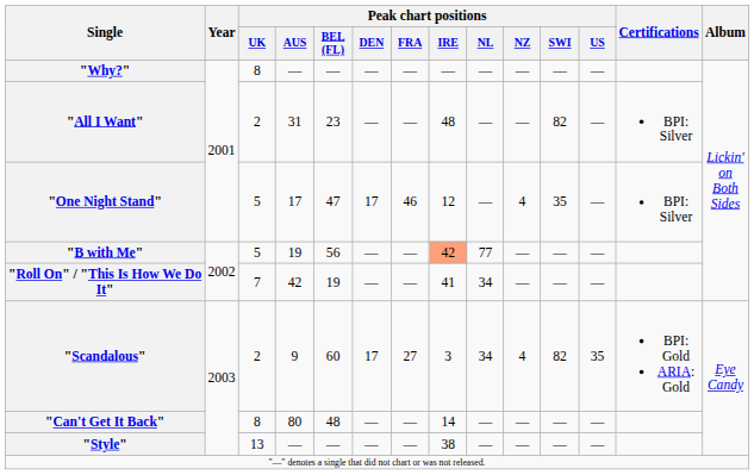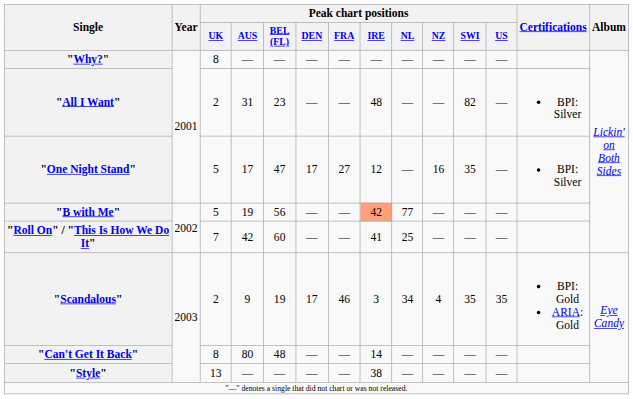 <table class="wikitable plainrowheaders" style="text-align:center;">
 <tr>
 <th scope="col" rowspan="2" style="width:16em;">Single</th>
 <th scope="col" rowspan="2">Year</th>
 <th scope="col" colspan="10">Peak chart positions</th>
 <th scope="col" rowspan="2"><a href='#'>Certifications</a></th>
 <th scope="col" rowspan="2">Album</th>
 </tr>
 <tr>
 <th scope="col" style="width:3em;font-size:85%;"><a href='#'>UK</a><br></th>
 <th scope="col" style="width:3em;font-size:85%;"><a href='#'>AUS</a><br></th>
 <th scope="col" style="width:3em;font-size:85%;"><a href='#'>BEL<br>(FL)</a><br></th>
 <th scope="col" style="width:3em;font-size:85%;"><a href='#'>DEN</a><br></th>
 <th scope="col" style="width:3em;font-size:85%;"><a href='#'>FRA</a><br></th>
 <th scope="col" style="width:3em;font-size:85%;"><a href='#'>IRE</a><br></th>
 <th scope="col" style="width:3em;font-size:85%;"><a href='#'>NL</a><br></th>
 <th scope="col" style="width:3em;font-size:85%;"><a href='#'>NZ</a><br></th>
 <th scope="col" style="width:3em;font-size:85%;"><a href='#'>SWI</a><br></th>
 <th scope="col" style="width:3em;font-size:85%;"><a href='#'>US</a><br></th>
 </tr>
 <tr>
 <th scope="row">"<a href='#'>Why?</a>"</th>
 <td rowspan="3">2001</td>
 <td>8</td>
 <td>—</td>
 <td>—</td>
 <td>—</td>
 <td>—</td>
 <td>—</td>
 <td>—</td>
 <td>—</td>
 <td>—</td>
 <td>—</td>
 <td></td>
 <td rowspan="5"><em><a href='#'>Lickin' on Both Sides</a></em></td>
 </tr>
 <tr>
 <th scope="row">"<a href='#'>All I Want</a>"</th>
 <td>2</td>
 <td>31</td>
 <td>23</td>
 <td>—</td>
 <td>—</td>
 <td>48</td>
 <td>—</td>
 <td>—</td>
 <td>82</td>
 <td>—</td>
 <td><br><ul><li>BPI: Silver</li></ul></td>
 </tr>
 <tr>
 <th scope="row">"<a href='#'>One Night Stand</a>"</th>
 <td>5</td>
 <td>17</td>
 <td>47</td>
 <td>17</td>
-<td>46</td>
+<td>27</td>
 <td>12</td>
 <td>—</td>
-<td>4</td>
+<td>16</td>
 <td>35</td>
 <td>—</td>
 <td><br><ul><li>BPI: Silver</li></ul></td>
 </tr>
 <tr>
 <th scope="row">"<a href='#'>B with Me</a>"</th>
 <td rowspan="2">2002</td>
 <td>5</td>
 <td>19</td>
 <td>56</td>
 <td>—</td>
 <td>—</td>
 <td style="background: lightsalmon;">42</td>
 <td>77</td>
 <td>—</td>
 <td>—</td>
 <td>—</td>
 <td></td>
 </tr>
 <tr>
 <th scope="row">"<a href='#'>Roll On</a>" / "<a href='#'>This Is How We Do It</a>"</th>
 <td>7</td>
 <td>42</td>
-<td>19</td>
+<td>60</td>
 <td>—</td>
 <td>—</td>
 <td>41</td>
-<td>34</td>
+<td>25</td>
 <td>—</td>
 <td>—</td>
 <td>—</td>
 <td></td>
 </tr>
 <tr>
 <th scope="row">"<a href='#'>Scandalous</a>"</th>
 <td rowspan="3">2003</td>
 <td>2</td>
 <td>9</td>
-<td>60</td>
+<td>19</td>
 <td>17</td>
-<td>27</td>
+<td>46</td>
 <td>3</td>
 <td>34</td>
 <td>4</td>
-<td>82</td>
+<td>35</td>
 <td>35</td>
 <td><br><ul><li>BPI: Gold</li><li><a href='#'>ARIA</a>: Gold</li></ul></td>
 <td rowspan="3"><em><a href='#'>Eye Candy</a></em></td>
 </tr>
 <tr>
 <th scope="row">"<a href='#'>Can't Get It Back</a>"</th>
 <td>8</td>
 <td>80</td>
 <td>48</td>
 <td>—</td>
 <td>—</td>
 <td>14</td>
 <td>—</td>
 <td>—</td>
 <td>—</td>
 <td>—</td>
 <td></td>
 </tr>
 <tr>
 <th scope="row">"<a href='#'>Style</a>"</th>
 <td>13</td>
 <td>—</td>
 <td>—</td>
 <td>—</td>
 <td>—</td>
 <td>38</td>
 <td>—</td>
 <td>—</td>
 <td>—</td>
 <td>—</td>
 <td></td>
 </tr>
 <tr>
 <td colspan="14" style="font-size: 8pt">"—" denotes a single that did not chart or was not released.</td>
 </tr>
 </table>
